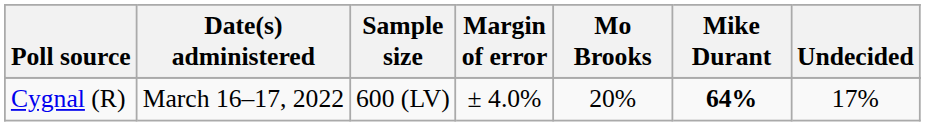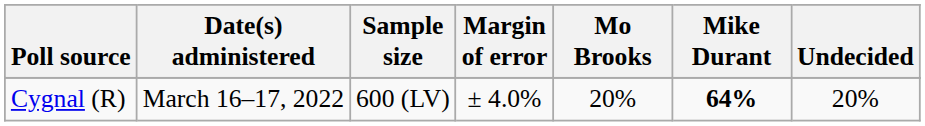 <table class="wikitable" style="font-size:90%;text-align:center;">
 <tr valign="bottom">
 <th>Poll source</th>
 <th>Date(s)<br>administered</th>
 <th>Sample<br>size</th>
 <th>Margin<br>of error</th>
 <th style="width:60px;">Mo<br>Brooks</th>
 <th style="width:60px;">Mike<br>Durant</th>
 <th>Undecided</th>
 </tr>
 <tr>
 </tr>
 <tr>
 <td style="text-align:left;"><a href='#'>Cygnal</a> (R)</td>
 <td>March 16–17, 2022</td>
 <td>600 (LV)</td>
 <td>± 4.0%</td>
 <td>20%</td>
 <td><strong>64%</strong></td>
-<td>17%</td>
+<td>20%</td>
 </tr>
 </table>
